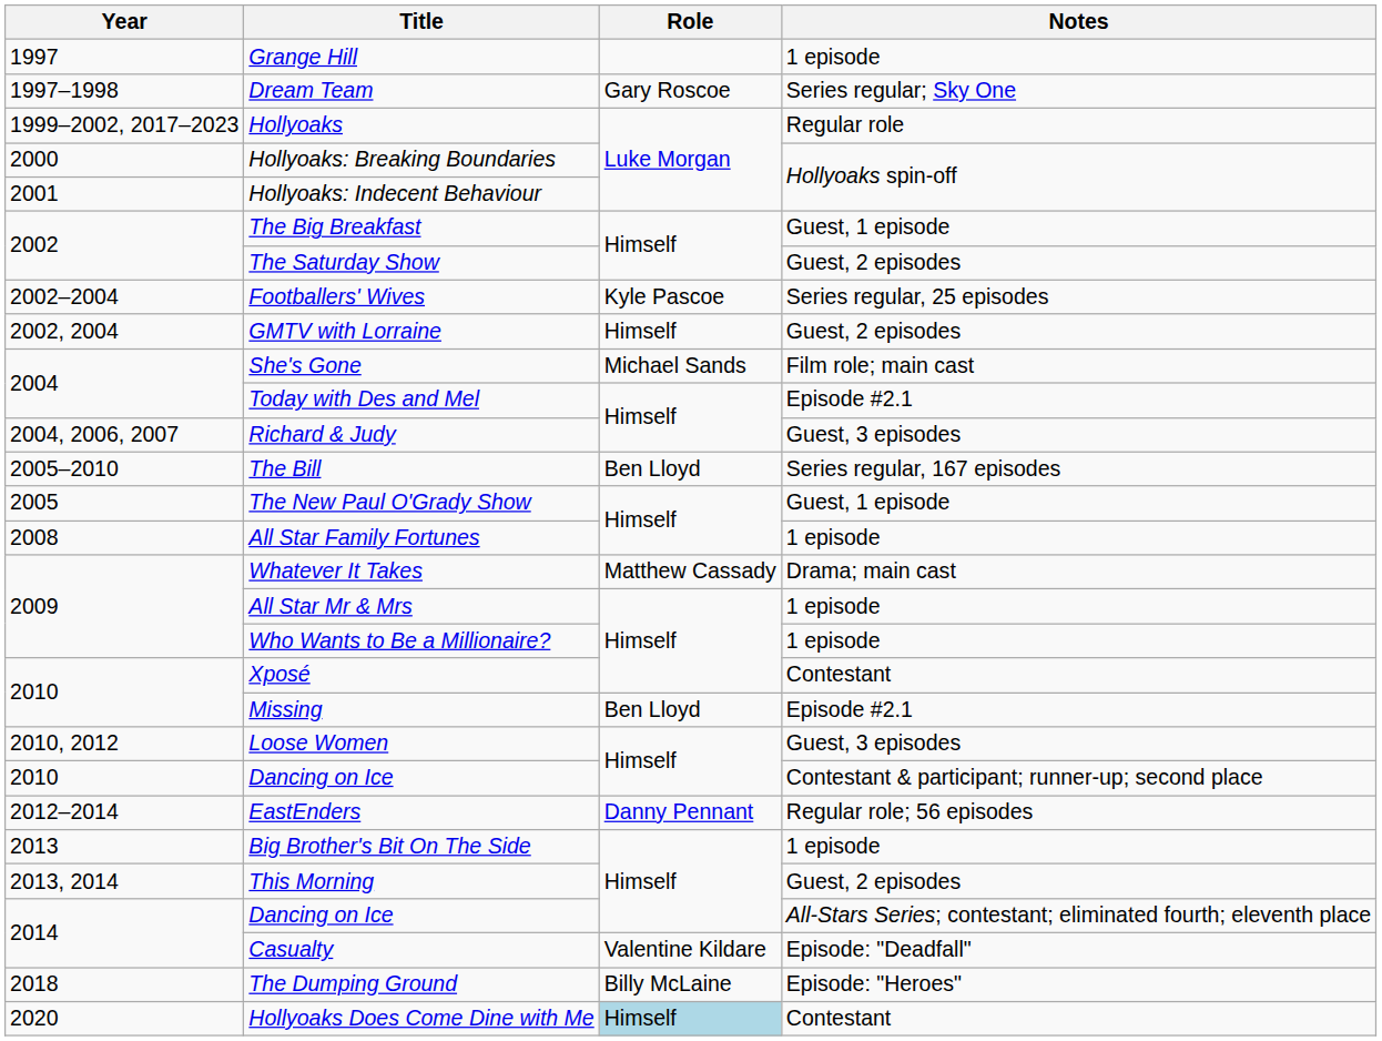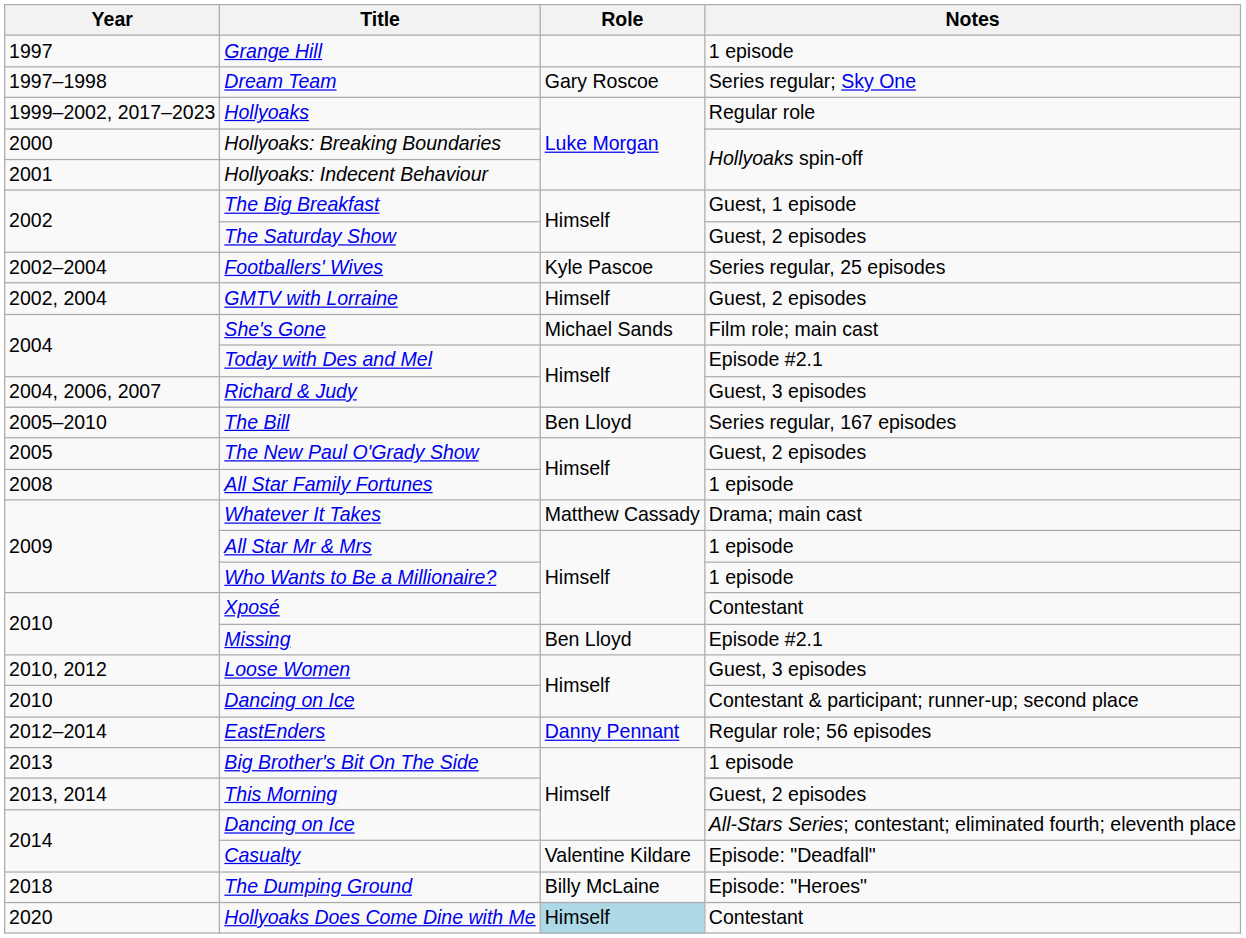 <table class="wikitable sortable">
 <tr>
 <th>Year</th>
 <th>Title</th>
 <th class="unsortable">Role</th>
 <th class="unsortable">Notes</th>
 </tr>
 <tr>
 <td>1997</td>
 <td><em><a href='#'>Grange Hill</a></em></td>
 <td></td>
 <td>1 episode</td>
 </tr>
 <tr>
 <td>1997–1998</td>
 <td><em><a href='#'>Dream Team</a></em></td>
 <td>Gary Roscoe</td>
 <td>Series regular; <a href='#'>Sky One</a></td>
 </tr>
 <tr>
 <td>1999–2002, 2017–2023</td>
 <td><em><a href='#'>Hollyoaks</a></em></td>
 <td rowspan=3><a href='#'>Luke Morgan</a></td>
 <td>Regular role</td>
 </tr>
 <tr>
 <td>2000</td>
 <td><em>Hollyoaks: Breaking Boundaries</em></td>
 <td rowspan=2><em>Hollyoaks</em> spin-off</td>
 </tr>
 <tr>
 <td>2001</td>
 <td><em>Hollyoaks: Indecent Behaviour</em></td>
 </tr>
 <tr>
 <td rowspan=2>2002</td>
 <td><em><a href='#'>The Big Breakfast</a></em></td>
 <td rowspan=2>Himself</td>
 <td>Guest, 1 episode</td>
 </tr>
 <tr>
 <td><em><a href='#'>The Saturday Show</a></em></td>
 <td>Guest, 2 episodes</td>
 </tr>
 <tr>
 <td>2002–2004</td>
 <td><em><a href='#'>Footballers' Wives</a></em></td>
 <td>Kyle Pascoe</td>
 <td>Series regular, 25 episodes</td>
 </tr>
 <tr>
 <td>2002, 2004</td>
 <td><em><a href='#'>GMTV with Lorraine</a></em></td>
 <td>Himself</td>
 <td>Guest, 2 episodes</td>
 </tr>
 <tr>
 <td rowspan=2>2004</td>
 <td><em><a href='#'>She's Gone</a></em></td>
 <td>Michael Sands</td>
 <td>Film role; main cast</td>
 </tr>
 <tr>
 <td><em><a href='#'>Today with Des and Mel</a></em></td>
 <td rowspan=2>Himself</td>
 <td>Episode #2.1</td>
 </tr>
 <tr>
 <td>2004, 2006, 2007</td>
 <td><em><a href='#'>Richard & Judy</a></em></td>
 <td>Guest, 3 episodes</td>
 </tr>
 <tr>
 <td>2005–2010</td>
 <td><em><a href='#'>The Bill</a></em></td>
 <td>Ben Lloyd</td>
 <td>Series regular, 167 episodes</td>
 </tr>
 <tr>
 <td>2005</td>
 <td><em><a href='#'>The New Paul O'Grady Show</a></em></td>
 <td rowspan=2>Himself</td>
-<td>Guest, 1 episode</td>
+<td>Guest, 2 episodes</td>
 </tr>
 <tr>
 <td>2008</td>
 <td><em><a href='#'>All Star Family Fortunes</a></em></td>
 <td>1 episode</td>
 </tr>
 <tr>
 <td rowspan=3>2009</td>
 <td><em><a href='#'>Whatever It Takes</a></em></td>
 <td>Matthew Cassady</td>
 <td>Drama; main cast</td>
 </tr>
 <tr>
 <td><em><a href='#'>All Star Mr & Mrs</a></em></td>
 <td rowspan=3>Himself</td>
 <td>1 episode</td>
 </tr>
 <tr>
 <td><em><a href='#'>Who Wants to Be a Millionaire?</a></em></td>
 <td>1 episode</td>
 </tr>
 <tr>
 <td rowspan=2>2010</td>
 <td><em><a href='#'>Xposé</a></em></td>
 <td>Contestant</td>
 </tr>
 <tr>
 <td><em><a href='#'>Missing</a></em></td>
 <td>Ben Lloyd</td>
 <td>Episode #2.1</td>
 </tr>
 <tr>
 <td>2010, 2012</td>
 <td><em><a href='#'>Loose Women</a></em></td>
 <td rowspan=2>Himself</td>
 <td>Guest, 3 episodes</td>
 </tr>
 <tr>
 <td>2010</td>
 <td><em><a href='#'>Dancing on Ice</a></em></td>
 <td>Contestant & participant; runner-up; second place</td>
 </tr>
 <tr>
 <td>2012–2014</td>
 <td><em><a href='#'>EastEnders</a></em></td>
 <td><a href='#'>Danny Pennant</a></td>
 <td>Regular role; 56 episodes</td>
 </tr>
 <tr>
 <td>2013</td>
 <td><em><a href='#'>Big Brother's Bit On The Side</a></em></td>
 <td rowspan=3>Himself</td>
 <td>1 episode</td>
 </tr>
 <tr>
 <td>2013, 2014</td>
 <td><em><a href='#'>This Morning</a></em></td>
 <td>Guest, 2 episodes</td>
 </tr>
 <tr>
 <td rowspan=2>2014</td>
 <td><em><a href='#'>Dancing on Ice</a></em></td>
 <td><em>All-Stars Series</em>; contestant; eliminated fourth; eleventh place</td>
 </tr>
 <tr>
 <td><em><a href='#'>Casualty</a></em></td>
 <td>Valentine Kildare</td>
 <td>Episode: "Deadfall"</td>
 </tr>
 <tr>
 <td>2018</td>
 <td><em><a href='#'>The Dumping Ground</a></em></td>
 <td>Billy McLaine</td>
 <td>Episode: "Heroes"</td>
 </tr>
 <tr>
 <td>2020</td>
 <td><em><a href='#'>Hollyoaks Does Come Dine with Me</a></em></td>
 <td style="background: lightblue;">Himself</td>
 <td>Contestant</td>
 </tr>
 </table>
